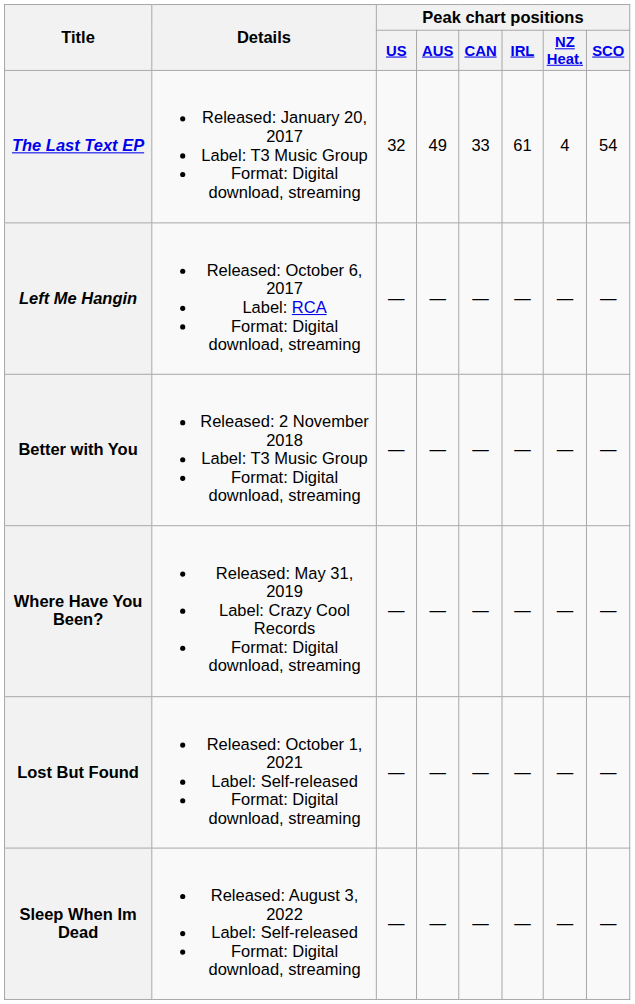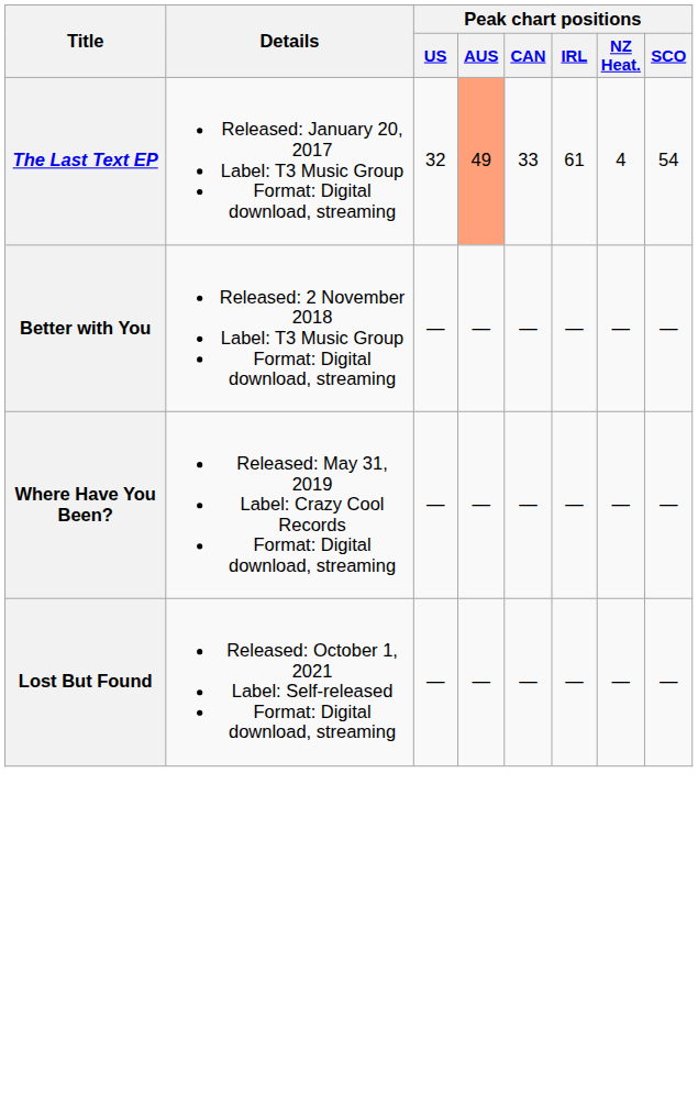 <table class="wikitable plainrowheaders" style="text-align:center;">
 <tr>
 <th scope="col" rowspan="2" style="width:10em;">Title</th>
 <th scope="col" rowspan="2" style="width:15em;">Details</th>
 <th scope="col" colspan="6">Peak chart positions</th>
 </tr>
 <tr>
 <th scope="col" style="width:2.5em;font-size:90%;"><a href='#'>US</a><br></th>
 <th scope="col" style="width:2.5em;font-size:90%;"><a href='#'>AUS</a><br></th>
 <th scope="col" style="width:2.5em;font-size:90%;"><a href='#'>CAN</a><br></th>
 <th scope="col" style="width:2.5em;font-size:90%;"><a href='#'>IRL</a><br></th>
 <th scope="col" style="width:2.5em;font-size:90%;"><a href='#'>NZ<br>Heat.</a><br></th>
 <th scope="col" style="width:2.5em;font-size:90%;"><a href='#'>SCO</a><br></th>
 </tr>
 <tr>
 <th scope="row"><em><a href='#'>The Last Text EP</a></em></th>
 <td><br><ul><li>Released: January 20, 2017</li><li>Label: T3 Music Group</li><li>Format: Digital download, streaming</li></ul></td>
 <td>32</td>
-<td>49</td>
+<td style="background: lightsalmon;">49</td>
 <td>33</td>
 <td>61</td>
 <td>4</td>
 <td>54</td>
-</tr>
-<tr>
-<th scope="row"><em>Left Me Hangin<strong></th>
-<td><br><ul><li>Released: October 6, 2017</li><li>Label: <a href='#'>RCA</a></li><li>Format: Digital download, streaming</li></ul></td>
-<td>—</td>
-<td>—</td>
-<td>—</td>
-<td>—</td>
-<td>—</td>
-<td>—</td>
 </tr>
 <tr>
 <th scope="row"></em>Better with You<em></th>
 <td><br><ul><li>Released: 2 November 2018</li><li>Label: T3 Music Group</li><li>Format: Digital download, streaming</li></ul></td>
 <td>—</td>
 <td>—</td>
 <td>—</td>
 <td>—</td>
 <td>—</td>
 <td>—</td>
 </tr>
 <tr>
 <th scope="row"></em>Where Have You Been?<em></th>
 <td><br><ul><li>Released: May 31, 2019</li><li>Label: Crazy Cool Records</li><li>Format: Digital download, streaming</li></ul></td>
 <td>—</td>
 <td>—</td>
 <td>—</td>
 <td>—</td>
 <td>—</td>
 <td>—</td>
 </tr>
 <tr>
 <th scope="row"></em>Lost But Found<em></th>
 <td><br><ul><li>Released: October 1, 2021</li><li>Label: Self-released</li><li>Format: Digital download, streaming</li></ul></td>
 <td>—</td>
 <td>—</td>
 <td>—</td>
 <td>—</td>
 <td>—</td>
 <td>—</td>
 </tr>
-<tr>
-<th scope="row"></em>Sleep When Im Dead<em></th>
-<td><br><ul><li>Released: August 3, 2022</li><li>Label: Self-released</li><li>Format: Digital download, streaming</li></ul></td>
-<td>—</td>
-<td>—</td>
-<td>—</td>
-<td>—</td>
-<td>—</td>
-<td>—</td>
-</tr>
 </table>
